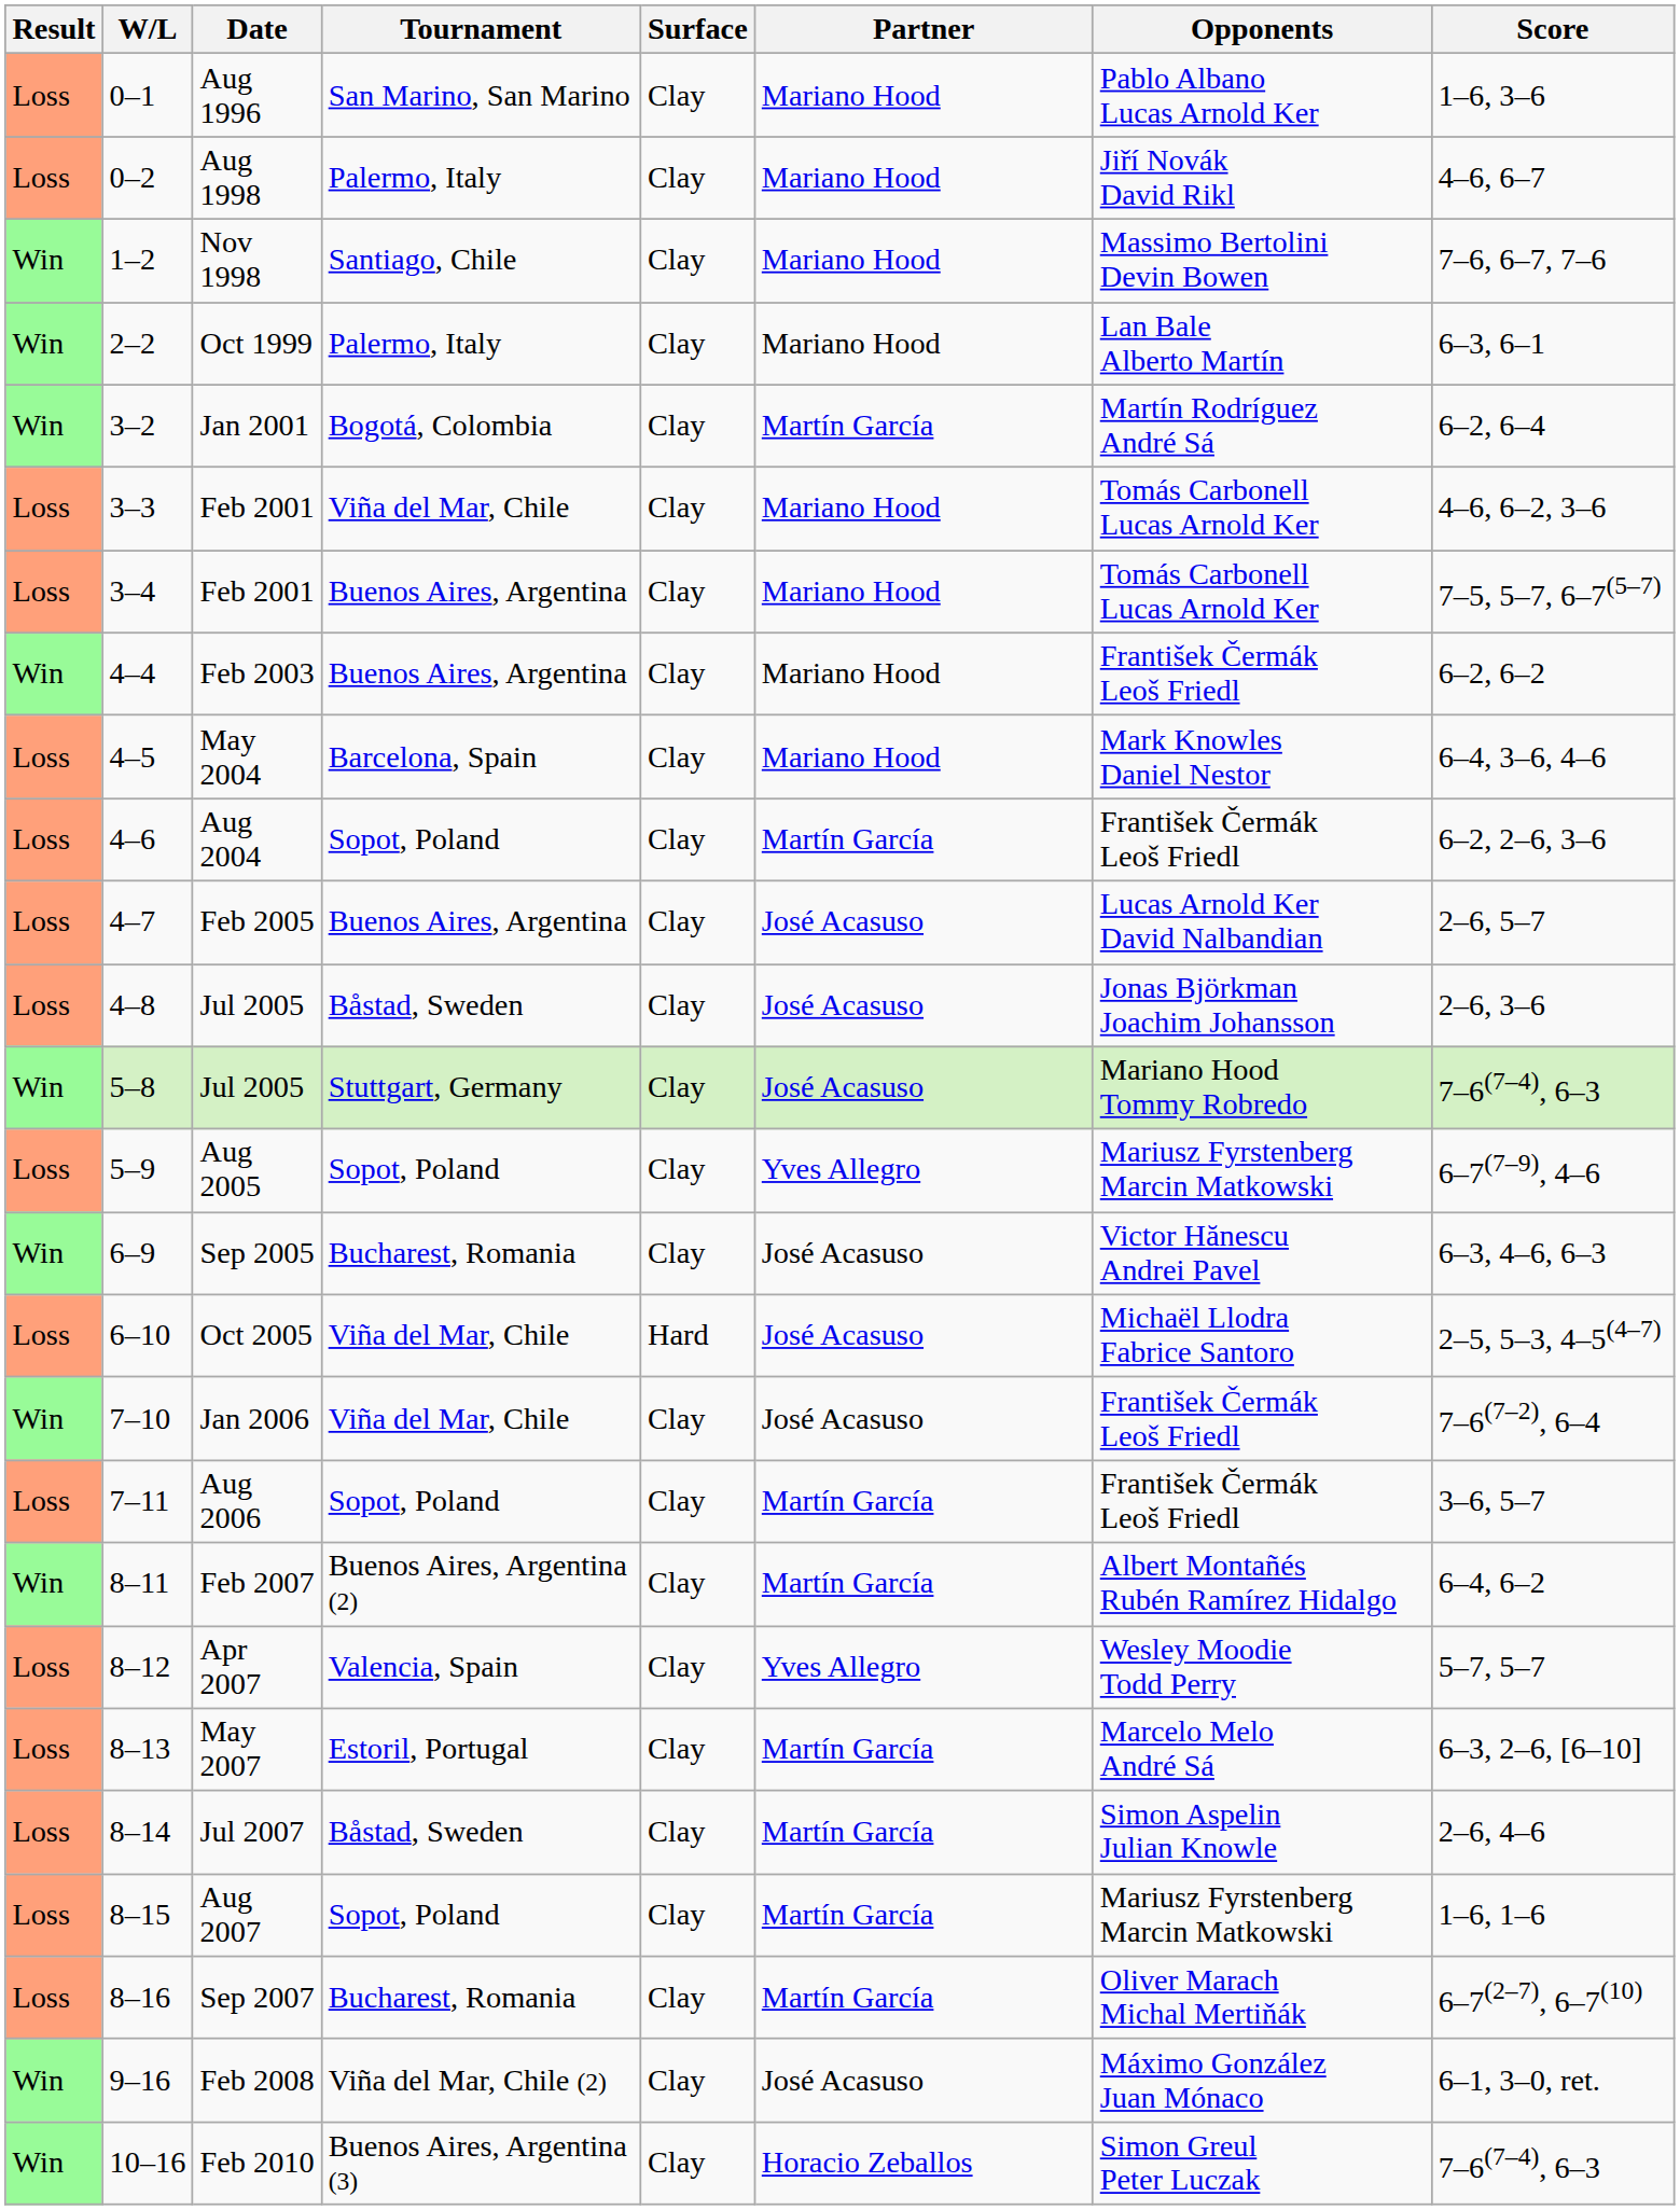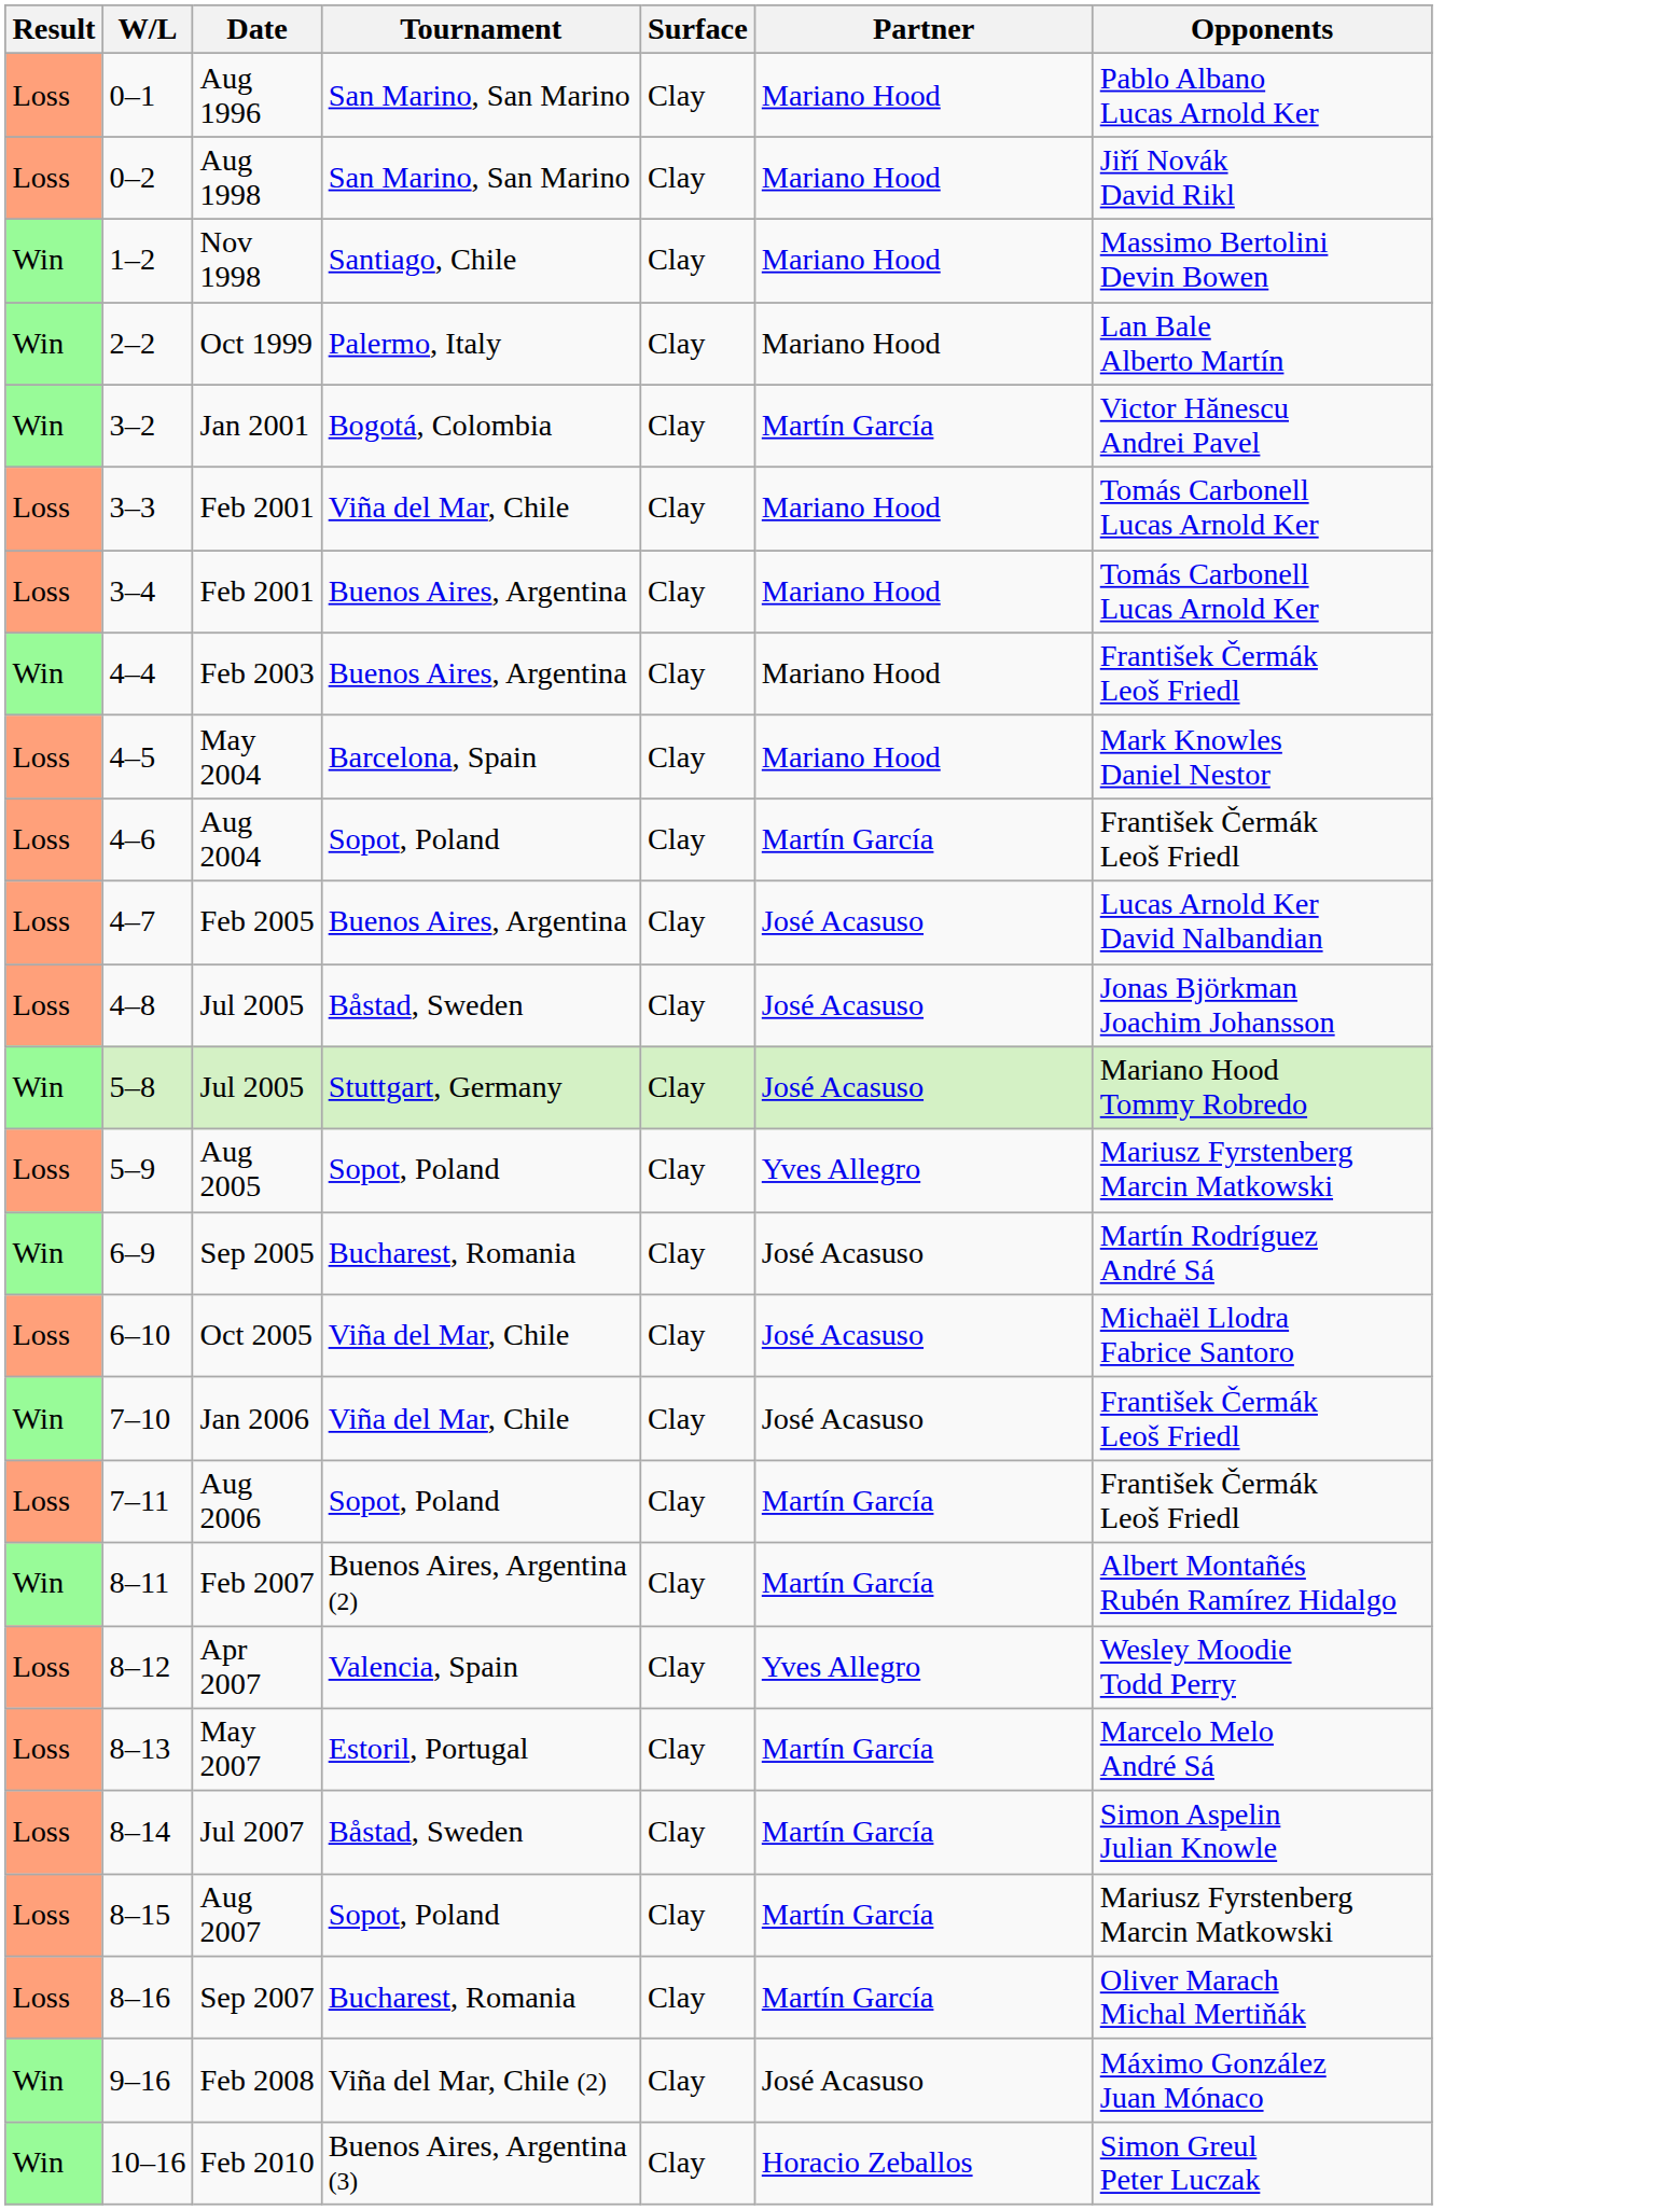 <table class="sortable wikitable">
 <tr>
 <th style="width:40px">Result</th>
 <th style="width:40px" class="unsortable">W/L</th>
 <th style="width:60px">Date</th>
 <th style="width:160px">Tournament</th>
 <th style="width:50px">Surface</th>
 <th style="width:170px">Partner</th>
 <th style="width:170px">Opponents</th>
-<th style="width:120px" class="unsortable">Score</th>
 </tr>
 <tr>
 <td style="background:#ffa07a;">Loss</td>
 <td>0–1</td>
 <td>Aug 1996</td>
 <td><a href='#'>San Marino</a>, San Marino</td>
 <td>Clay</td>
 <td> <a href='#'>Mariano Hood</a></td>
 <td> <a href='#'>Pablo Albano</a> <br>  <a href='#'>Lucas Arnold Ker</a></td>
-<td>1–6, 3–6</td>
 </tr>
 <tr>
 <td style="background:#ffa07a;">Loss</td>
 <td>0–2</td>
 <td>Aug 1998</td>
-<td><a href='#'>Palermo</a>, Italy</td>
+<td><a href='#'>San Marino</a>, San Marino</td>
 <td>Clay</td>
 <td> <a href='#'>Mariano Hood</a></td>
 <td> <a href='#'>Jiří Novák</a> <br>  <a href='#'>David Rikl</a></td>
-<td>4–6, 6–7</td>
 </tr>
 <tr>
 <td style="background:#98fb98;">Win</td>
 <td>1–2</td>
 <td>Nov 1998</td>
 <td><a href='#'>Santiago</a>, Chile</td>
 <td>Clay</td>
 <td> <a href='#'>Mariano Hood</a></td>
 <td> <a href='#'>Massimo Bertolini</a> <br>  <a href='#'>Devin Bowen</a></td>
-<td>7–6, 6–7, 7–6</td>
 </tr>
 <tr>
 <td style="background:#98fb98;">Win</td>
 <td>2–2</td>
 <td>Oct 1999</td>
 <td><a href='#'>Palermo</a>, Italy</td>
 <td>Clay</td>
 <td> Mariano Hood</td>
 <td> <a href='#'>Lan Bale</a> <br>  <a href='#'>Alberto Martín</a></td>
-<td>6–3, 6–1</td>
 </tr>
 <tr>
 <td style="background:#98fb98;">Win</td>
 <td>3–2</td>
 <td>Jan 2001</td>
 <td><a href='#'>Bogotá</a>, Colombia</td>
 <td>Clay</td>
 <td> <a href='#'>Martín García</a></td>
-<td> <a href='#'>Martín Rodríguez</a> <br>  <a href='#'>André Sá</a></td>
-<td>6–2, 6–4</td>
+<td> <a href='#'>Victor Hănescu</a> <br>  <a href='#'>Andrei Pavel</a></td>
 </tr>
 <tr>
 <td style="background:#ffa07a;">Loss</td>
 <td>3–3</td>
 <td>Feb 2001</td>
 <td><a href='#'>Viña del Mar</a>, Chile</td>
 <td>Clay</td>
 <td> <a href='#'>Mariano Hood</a></td>
 <td> <a href='#'>Tomás Carbonell</a> <br>  <a href='#'>Lucas Arnold Ker</a></td>
-<td>4–6, 6–2, 3–6</td>
 </tr>
 <tr>
 <td style="background:#ffa07a;">Loss</td>
 <td>3–4</td>
 <td>Feb 2001</td>
 <td><a href='#'>Buenos Aires</a>, Argentina</td>
 <td>Clay</td>
 <td> <a href='#'>Mariano Hood</a></td>
 <td> <a href='#'>Tomás Carbonell</a> <br>   <a href='#'>Lucas Arnold Ker</a></td>
-<td>7–5, 5–7, 6–7<sup>(5–7)</sup></td>
 </tr>
 <tr>
 <td style="background:#98fb98;">Win</td>
 <td>4–4</td>
 <td>Feb 2003</td>
 <td><a href='#'>Buenos Aires</a>, Argentina</td>
 <td>Clay</td>
 <td> Mariano Hood</td>
 <td> <a href='#'>František Čermák</a><br> <a href='#'>Leoš Friedl</a></td>
-<td>6–2, 6–2</td>
 </tr>
 <tr>
 <td style="background:#ffa07a;">Loss</td>
 <td>4–5</td>
 <td>May 2004</td>
 <td><a href='#'>Barcelona</a>, Spain</td>
 <td>Clay</td>
 <td> <a href='#'>Mariano Hood</a></td>
 <td> <a href='#'>Mark Knowles</a> <br>  <a href='#'>Daniel Nestor</a></td>
-<td>6–4, 3–6, 4–6</td>
 </tr>
 <tr>
 <td style="background:#ffa07a;">Loss</td>
 <td>4–6</td>
 <td>Aug 2004</td>
 <td><a href='#'>Sopot</a>, Poland</td>
 <td>Clay</td>
 <td> <a href='#'>Martín García</a></td>
 <td> František Čermák<br> Leoš Friedl</td>
-<td>6–2, 2–6, 3–6</td>
 </tr>
 <tr>
 <td style="background:#ffa07a;">Loss</td>
 <td>4–7</td>
 <td>Feb 2005</td>
 <td><a href='#'>Buenos Aires</a>, Argentina</td>
 <td>Clay</td>
 <td> <a href='#'>José Acasuso</a></td>
 <td> <a href='#'>Lucas Arnold Ker</a> <br>  <a href='#'>David Nalbandian</a></td>
-<td>2–6, 5–7</td>
 </tr>
 <tr>
 <td style="background:#ffa07a;">Loss</td>
 <td>4–8</td>
 <td>Jul 2005</td>
 <td><a href='#'>Båstad</a>, Sweden</td>
 <td>Clay</td>
 <td> <a href='#'>José Acasuso</a></td>
 <td> <a href='#'>Jonas Björkman</a><br> <a href='#'>Joachim Johansson</a></td>
-<td>2–6, 3–6</td>
 </tr>
 <tr style="background:#d4f1c5;">
 <td style="background:#98fb98;">Win</td>
 <td>5–8</td>
 <td>Jul 2005</td>
 <td><a href='#'>Stuttgart</a>, Germany</td>
 <td>Clay</td>
 <td> <a href='#'>José Acasuso</a></td>
 <td> Mariano Hood <br>  <a href='#'>Tommy Robredo</a></td>
-<td>7–6<sup>(7–4)</sup>, 6–3</td>
 </tr>
 <tr>
 <td style="background:#ffa07a;">Loss</td>
 <td>5–9</td>
 <td>Aug 2005</td>
 <td><a href='#'>Sopot</a>, Poland</td>
 <td>Clay</td>
 <td> <a href='#'>Yves Allegro</a></td>
 <td> <a href='#'>Mariusz Fyrstenberg</a><br> <a href='#'>Marcin Matkowski</a></td>
-<td>6–7<sup>(7–9)</sup>, 4–6</td>
 </tr>
 <tr>
 <td style="background:#98fb98;">Win</td>
 <td>6–9</td>
 <td>Sep 2005</td>
 <td><a href='#'>Bucharest</a>, Romania</td>
 <td>Clay</td>
 <td> José Acasuso</td>
-<td> <a href='#'>Victor Hănescu</a> <br>  <a href='#'>Andrei Pavel</a></td>
-<td>6–3, 4–6, 6–3</td>
+<td> <a href='#'>Martín Rodríguez</a> <br>  <a href='#'>André Sá</a></td>
 </tr>
 <tr>
 <td style="background:#ffa07a;">Loss</td>
 <td>6–10</td>
 <td>Oct 2005</td>
 <td><a href='#'>Viña del Mar</a>, Chile</td>
-<td>Hard</td>
+<td>Clay</td>
 <td> <a href='#'>José Acasuso</a></td>
 <td> <a href='#'>Michaël Llodra</a><br> <a href='#'>Fabrice Santoro</a></td>
-<td>2–5, 5–3, 4–5<sup>(4–7)</sup></td>
 </tr>
 <tr>
 <td style="background:#98fb98;">Win</td>
 <td>7–10</td>
 <td>Jan 2006</td>
 <td><a href='#'>Viña del Mar</a>, Chile</td>
 <td>Clay</td>
 <td> José Acasuso</td>
 <td> <a href='#'>František Čermák</a> <br>  <a href='#'>Leoš Friedl</a></td>
-<td>7–6<sup>(7–2)</sup>, 6–4</td>
 </tr>
 <tr>
 <td style="background:#ffa07a;">Loss</td>
 <td>7–11</td>
 <td>Aug 2006</td>
 <td><a href='#'>Sopot</a>, Poland</td>
 <td>Clay</td>
 <td> <a href='#'>Martín García</a></td>
 <td> František Čermák<br> Leoš Friedl</td>
-<td>3–6, 5–7</td>
 </tr>
 <tr>
 <td style="background:#98fb98;">Win</td>
 <td>8–11</td>
 <td>Feb 2007</td>
 <td>Buenos Aires, Argentina <small>(2)</small></td>
 <td>Clay</td>
 <td> <a href='#'>Martín García</a></td>
 <td> <a href='#'>Albert Montañés</a> <br>  <a href='#'>Rubén Ramírez Hidalgo</a></td>
-<td>6–4, 6–2</td>
 </tr>
 <tr>
 <td style="background:#ffa07a;">Loss</td>
 <td>8–12</td>
 <td>Apr 2007</td>
 <td><a href='#'>Valencia</a>, Spain</td>
 <td>Clay</td>
 <td> <a href='#'>Yves Allegro</a></td>
 <td> <a href='#'>Wesley Moodie</a> <br>  <a href='#'>Todd Perry</a></td>
-<td>5–7, 5–7</td>
 </tr>
 <tr>
 <td style="background:#ffa07a;">Loss</td>
 <td>8–13</td>
 <td>May 2007</td>
 <td><a href='#'>Estoril</a>, Portugal</td>
 <td>Clay</td>
 <td> <a href='#'>Martín García</a></td>
 <td> <a href='#'>Marcelo Melo</a><br> <a href='#'>André Sá</a></td>
-<td>6–3, 2–6, [6–10]</td>
 </tr>
 <tr>
 <td style="background:#ffa07a;">Loss</td>
 <td>8–14</td>
 <td>Jul 2007</td>
 <td><a href='#'>Båstad</a>, Sweden</td>
 <td>Clay</td>
 <td> <a href='#'>Martín García</a></td>
 <td> <a href='#'>Simon Aspelin</a><br> <a href='#'>Julian Knowle</a></td>
-<td>2–6, 4–6</td>
 </tr>
 <tr>
 <td style="background:#ffa07a;">Loss</td>
 <td>8–15</td>
 <td>Aug 2007</td>
 <td><a href='#'>Sopot</a>, Poland</td>
 <td>Clay</td>
 <td> <a href='#'>Martín García</a></td>
 <td> Mariusz Fyrstenberg<br> Marcin Matkowski</td>
-<td>1–6, 1–6</td>
 </tr>
 <tr>
 <td style="background:#ffa07a;">Loss</td>
 <td>8–16</td>
 <td>Sep 2007</td>
 <td><a href='#'>Bucharest</a>, Romania</td>
 <td>Clay</td>
 <td> <a href='#'>Martín García</a></td>
 <td> <a href='#'>Oliver Marach</a><br> <a href='#'>Michal Mertiňák</a></td>
-<td>6–7<sup>(2–7)</sup>, 6–7<sup>(10)</sup></td>
 </tr>
 <tr>
 <td style="background:#98fb98;">Win</td>
 <td>9–16</td>
 <td>Feb 2008</td>
 <td>Viña del Mar, Chile <small>(2)</small></td>
 <td>Clay</td>
 <td> José Acasuso</td>
 <td> <a href='#'>Máximo González</a> <br>  <a href='#'>Juan Mónaco</a></td>
-<td>6–1, 3–0, ret.</td>
 </tr>
 <tr>
 <td style="background:#98fb98;">Win</td>
 <td>10–16</td>
 <td>Feb 2010</td>
 <td>Buenos Aires, Argentina <small>(3)</small></td>
 <td>Clay</td>
 <td> <a href='#'>Horacio Zeballos</a></td>
 <td> <a href='#'>Simon Greul</a> <br>  <a href='#'>Peter Luczak</a></td>
-<td>7–6<sup>(7–4)</sup>, 6–3</td>
 </tr>
 </table>
